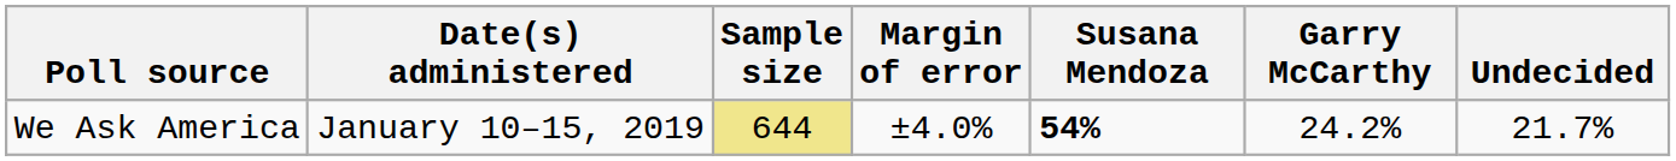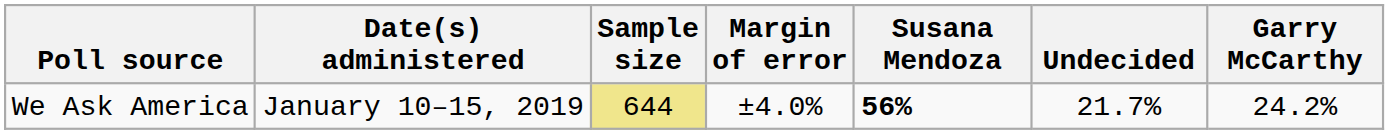 <table class="wikitable">
 <tr valign=bottom>
 <th>Poll source</th>
 <th>Date(s)<br>administered</th>
 <th>Sample<br>size</th>
 <th>Margin<br>of error</th>
 <th style="width:75px;">Susana<br>Mendoza</th>
+<th style="width:75px;">Undecided</th>
 <th style="width:75px;">Garry<br>McCarthy</th>
-<th style="width:75px;">Undecided</th>
 </tr>
 <tr>
 <td>We Ask America</td>
 <td align=center>January 10–15, 2019</td>
 <td align=center style="background: khaki;">644</td>
 <td align=center>±4.0%</td>
-<td><strong>54%</strong></td>
+<td><strong>56%</strong></td>
+<td align=center>21.7%</td>
 <td align=center>24.2%</td>
-<td align=center>21.7%</td>
 </tr>
 </table>
